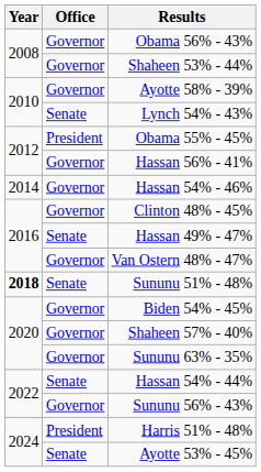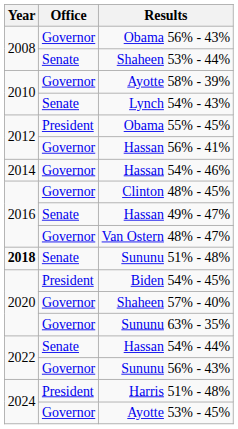 <table class=wikitable>
 <tr>
 <th>Year</th>
 <th>Office</th>
 <th>Results</th>
 </tr>
 <tr>
 <td rowspan=2>2008</td>
 <td><a href='#'>Governor</a></td>
 <td align="right" ><a href='#'>Obama</a> 56% - 43%</td>
 </tr>
 <tr>
-<td><a href='#'>Governor</a></td>
+<td><a href='#'>Senate</a></td>
 <td align="right" ><a href='#'>Shaheen</a> 53% - 44%</td>
 </tr>
 <tr>
 <td rowspan=2>2010</td>
 <td><a href='#'>Governor</a></td>
 <td align="right" ><a href='#'>Ayotte</a> 58% - 39%</td>
 </tr>
 <tr>
 <td><a href='#'>Senate</a></td>
 <td align="right" ><a href='#'>Lynch</a> 54% - 43%</td>
 </tr>
 <tr>
 <td rowspan=2>2012</td>
 <td><a href='#'>President</a></td>
 <td align="right" ><a href='#'>Obama</a> 55% - 45%</td>
 </tr>
 <tr>
 <td><a href='#'>Governor</a></td>
 <td align="right" ><a href='#'>Hassan</a> 56% - 41%</td>
 </tr>
 <tr>
 <td>2014</td>
 <td><a href='#'>Governor</a></td>
 <td align="right" ><a href='#'>Hassan</a> 54% - 46%</td>
 </tr>
 <tr>
 <td rowspan=3>2016</td>
 <td><a href='#'>Governor</a></td>
 <td align="right" ><a href='#'>Clinton</a> 48% - 45%</td>
 </tr>
 <tr>
 <td><a href='#'>Senate</a></td>
 <td align="right" ><a href='#'>Hassan</a> 49% - 47%</td>
 </tr>
 <tr>
 <td><a href='#'>Governor</a></td>
 <td align="right" ><a href='#'>Van Ostern</a> 48% - 47%</td>
 </tr>
 <tr>
 <td><strong>2018</strong></td>
 <td><a href='#'>Senate</a></td>
 <td align="right" ><a href='#'>Sununu</a> 51% - 48%</td>
 </tr>
 <tr>
 <td rowspan=3>2020</td>
-<td><a href='#'>Governor</a></td>
+<td><a href='#'>President</a></td>
 <td align="right" ><a href='#'>Biden</a> 54% - 45%</td>
 </tr>
 <tr>
 <td><a href='#'>Governor</a></td>
 <td align="right" ><a href='#'>Shaheen</a> 57% - 40%</td>
 </tr>
 <tr>
 <td><a href='#'>Governor</a></td>
 <td align="right" ><a href='#'>Sununu</a> 63% - 35%</td>
 </tr>
 <tr>
 <td rowspan=2>2022</td>
 <td><a href='#'>Senate</a></td>
 <td align="right" ><a href='#'>Hassan</a> 54% - 44%</td>
 </tr>
 <tr>
 <td><a href='#'>Governor</a></td>
 <td align="right" ><a href='#'>Sununu</a> 56% - 43%</td>
 </tr>
 <tr>
 <td rowspan=2>2024</td>
 <td><a href='#'>President</a></td>
 <td align="right" ><a href='#'>Harris</a> 51% - 48%</td>
 </tr>
 <tr>
-<td><a href='#'>Senate</a></td>
+<td><a href='#'>Governor</a></td>
 <td align="right" ><a href='#'>Ayotte</a> 53% - 45%</td>
 </tr>
 </table>
